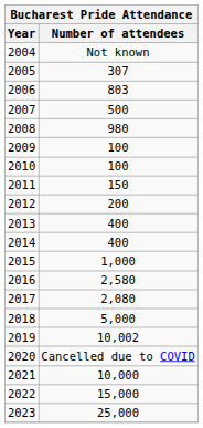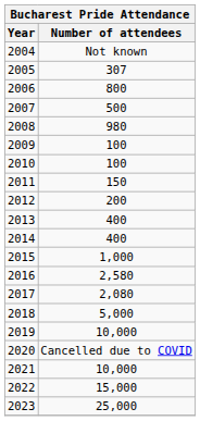 <table class="wikitable floatright" width="auto" style="text-align: center">
 <tr>
 <th colspan="2">Bucharest Pride Attendance</th>
 </tr>
 <tr>
 <th>Year</th>
 <th>Number of attendees</th>
 </tr>
 <tr>
 <td>2004</td>
 <td>Not known</td>
 </tr>
 <tr>
 <td>2005</td>
 <td>307</td>
 </tr>
 <tr>
 <td>2006</td>
-<td>803</td>
+<td>800</td>
 </tr>
 <tr>
 <td>2007</td>
 <td>500</td>
 </tr>
 <tr>
 <td>2008</td>
 <td>980</td>
 </tr>
 <tr>
 <td>2009</td>
 <td>100</td>
 </tr>
 <tr>
 <td>2010</td>
 <td>100</td>
 </tr>
 <tr>
 <td>2011</td>
 <td>150</td>
 </tr>
 <tr>
 <td>2012</td>
 <td>200</td>
 </tr>
 <tr>
 <td>2013</td>
 <td>400</td>
 </tr>
 <tr>
 <td>2014</td>
 <td>400</td>
 </tr>
 <tr>
 <td>2015</td>
 <td>1,000</td>
 </tr>
 <tr>
 <td>2016</td>
 <td>2,580</td>
 </tr>
 <tr>
 <td>2017</td>
 <td>2,080</td>
 </tr>
 <tr>
 <td>2018</td>
 <td>5,000</td>
 </tr>
 <tr>
 <td>2019</td>
-<td>10,002</td>
+<td>10,000</td>
 </tr>
 <tr>
 <td>2020</td>
 <td>Cancelled due to <a href='#'>COVID</a></td>
 </tr>
 <tr>
 <td>2021</td>
 <td>10,000</td>
 </tr>
 <tr>
 <td>2022</td>
 <td>15,000</td>
 </tr>
 <tr>
 <td>2023</td>
 <td>25,000</td>
 </tr>
 <tr 2024>
 </tr>
 </table>
